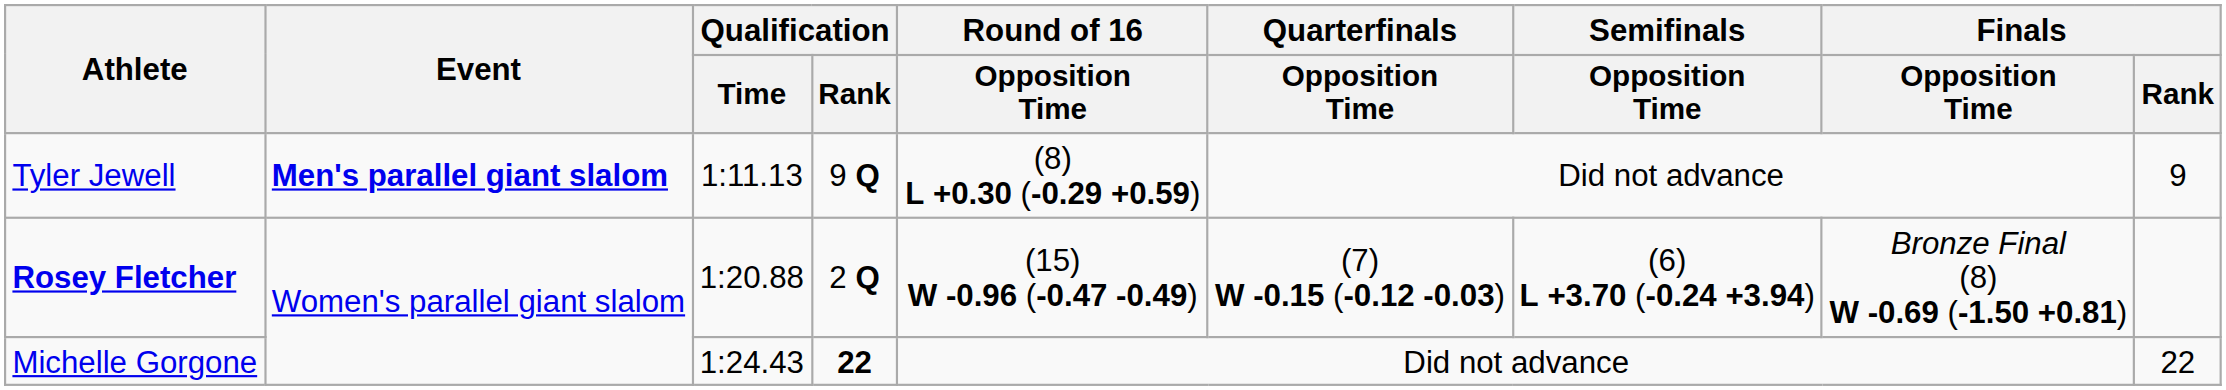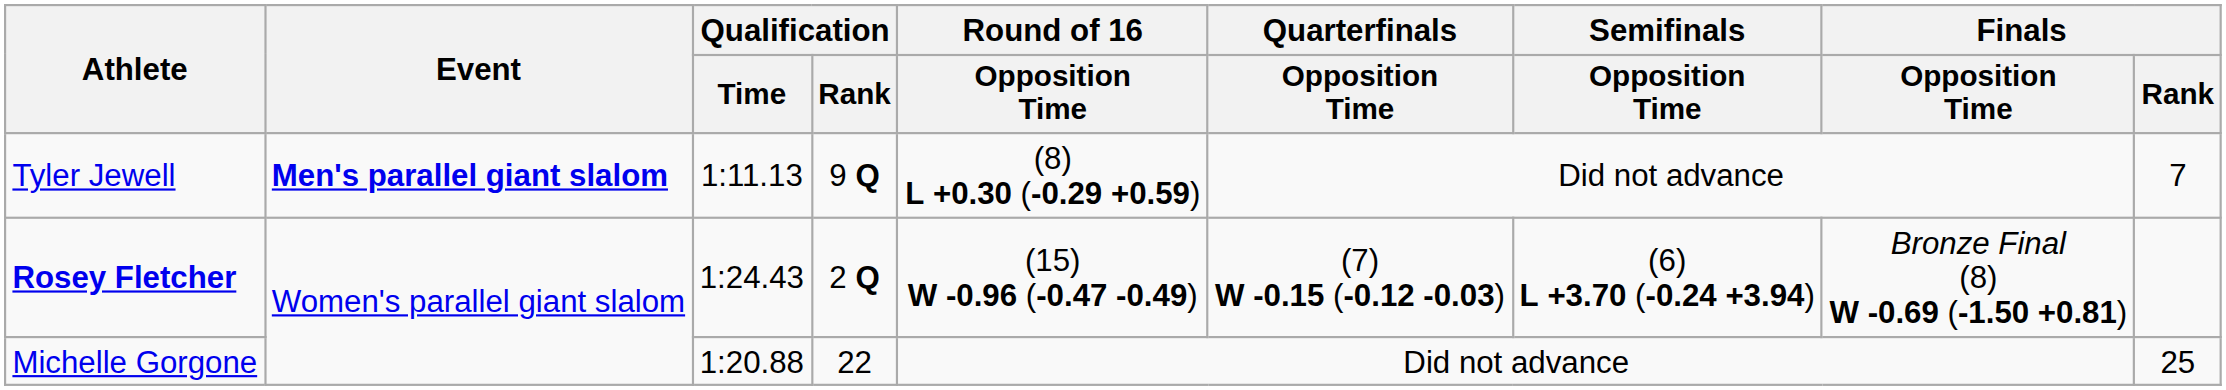 <table class=wikitable style=font-size:90%;text-align:center>
 <tr>
 <th rowspan=2>Athlete</th>
 <th rowspan=2>Event</th>
 <th colspan=2>Qualification</th>
 <th>Round of 16</th>
 <th>Quarterfinals</th>
 <th>Semifinals</th>
 <th colspan=2>Finals</th>
 </tr>
 <tr style=font-size:95%>
 <th>Time</th>
 <th>Rank</th>
 <th>Opposition<br>Time</th>
 <th>Opposition<br>Time</th>
 <th>Opposition<br>Time</th>
 <th>Opposition<br>Time</th>
 <th>Rank</th>
 </tr>
 <tr>
 <td align=left><a href='#'>Tyler Jewell</a></td>
 <td align=left><strong><a href='#'>Men's parallel giant slalom</a></strong></td>
 <td>1:11.13</td>
 <td>9 <strong>Q</strong></td>
 <td> (8)<br><strong>L</strong> <strong>+0.30</strong> (<strong>-0.29</strong> <strong>+0.59</strong>)</td>
 <td colspan=3>Did not advance</td>
-<td>9</td>
+<td>7</td>
 </tr>
 <tr>
 <td align=left><strong><a href='#'>Rosey Fletcher</a></strong></td>
 <td align=left rowspan=2><a href='#'>Women's parallel giant slalom</a></td>
-<td>1:20.88</td>
+<td>1:24.43</td>
 <td>2 <strong>Q</strong></td>
 <td> (15)<br><strong>W</strong> <strong>-0.96</strong> (<strong>-0.47</strong> <strong>-0.49</strong>)</td>
 <td> (7)<br><strong>W</strong> <strong>-0.15</strong> (<strong>-0.12</strong> <strong>-0.03</strong>)</td>
 <td> (6)<br><strong>L</strong> <strong>+3.70</strong> (<strong>-0.24</strong> <strong>+3.94</strong>)</td>
 <td><em>Bronze Final</em><br> (8)<br><strong>W</strong> <strong>-0.69</strong> (<strong>-1.50</strong> <strong>+0.81</strong>)</td>
 <td></td>
 </tr>
 <tr>
 <td align=left><a href='#'>Michelle Gorgone</a></td>
-<td>1:24.43</td>
-<td><strong>22</strong></td>
+<td>1:20.88</td>
+<td>22</td>
 <td colspan=4>Did not advance</td>
-<td>22</td>
+<td>25</td>
 </tr>
 </table>
